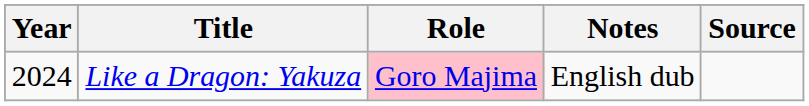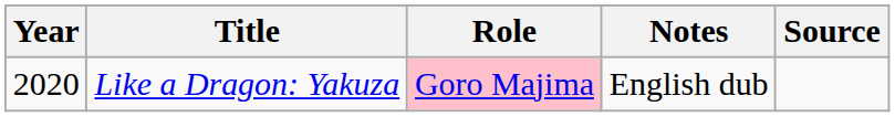 <table class="wikitable sortable plainrowheaders">
 <tr>
 <th>Year</th>
 <th>Title</th>
 <th>Role</th>
 <th class="unsortable">Notes</th>
 <th class="unsortable">Source</th>
 </tr>
 <tr>
-<td>2024</td>
+<td>2020</td>
 <td><em><a href='#'>Like a Dragon: Yakuza</a></em></td>
 <td style="background: pink;"><a href='#'>Goro Majima</a></td>
 <td>English dub</td>
 <td></td>
 </tr>
 </table>
